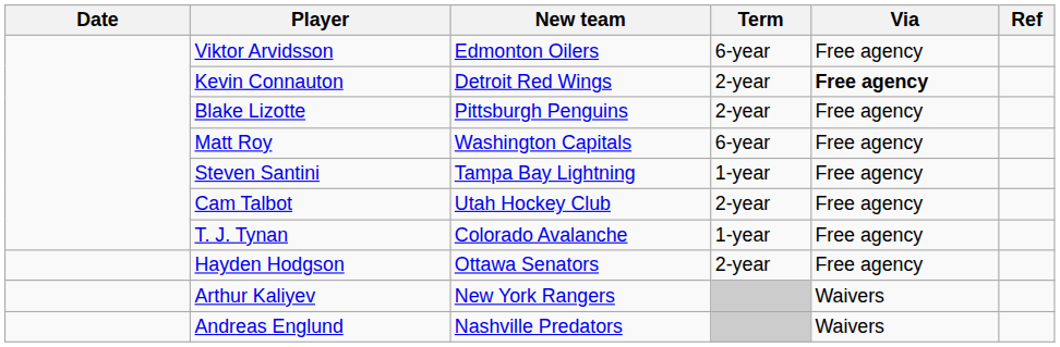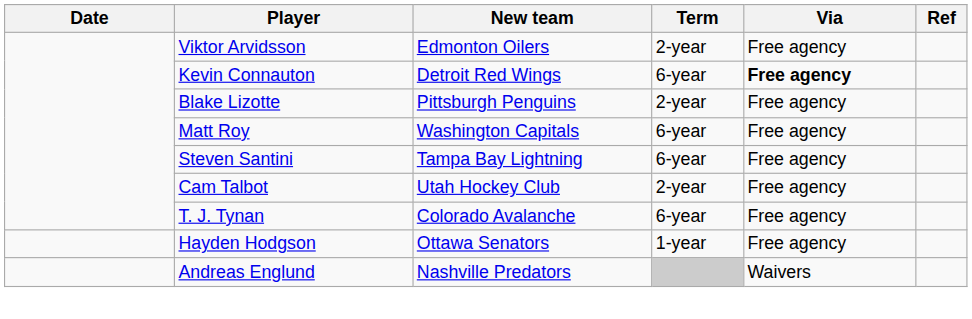 <table class="wikitable">
 <tr style="background:#ddd; text-align:center;">
 <th style="width: 10em;">Date</th>
 <th style="width: 14em;">Player</th>
 <th style="width: 14em;">New team</th>
 <th style="width: 5em;">Term</th>
 <th style="width: 10em;">Via</th>
 <th style="width: 2.5em;">Ref</th>
 </tr>
 <tr>
 <td rowspan=7></td>
 <td><a href='#'>Viktor Arvidsson</a></td>
 <td><a href='#'>Edmonton Oilers</a></td>
-<td>6-year</td>
+<td>2-year</td>
 <td>Free agency</td>
 <td></td>
 </tr>
 <tr>
 <td><a href='#'>Kevin Connauton</a></td>
 <td><a href='#'>Detroit Red Wings</a></td>
-<td>2-year</td>
+<td>6-year</td>
 <td><strong>Free agency</strong></td>
 <td></td>
 </tr>
 <tr>
 <td><a href='#'>Blake Lizotte</a></td>
 <td><a href='#'>Pittsburgh Penguins</a></td>
 <td>2-year</td>
 <td>Free agency</td>
 <td></td>
 </tr>
 <tr>
 <td><a href='#'>Matt Roy</a></td>
 <td><a href='#'>Washington Capitals</a></td>
 <td>6-year</td>
 <td>Free agency</td>
 <td></td>
 </tr>
 <tr>
 <td><a href='#'>Steven Santini</a></td>
 <td><a href='#'>Tampa Bay Lightning</a></td>
-<td>1-year</td>
+<td>6-year</td>
 <td>Free agency</td>
 <td></td>
 </tr>
 <tr>
 <td><a href='#'>Cam Talbot</a></td>
 <td><a href='#'>Utah Hockey Club</a></td>
 <td>2-year</td>
 <td>Free agency</td>
 <td></td>
 </tr>
 <tr>
 <td><a href='#'>T. J. Tynan</a></td>
 <td><a href='#'>Colorado Avalanche</a></td>
-<td>1-year</td>
+<td>6-year</td>
 <td>Free agency</td>
 <td></td>
 </tr>
 <tr>
 <td></td>
 <td><a href='#'>Hayden Hodgson</a></td>
 <td><a href='#'>Ottawa Senators</a></td>
-<td>2-year</td>
+<td>1-year</td>
 <td>Free agency</td>
-<td></td>
-</tr>
-<tr>
-<td></td>
-<td><a href='#'>Arthur Kaliyev</a></td>
-<td><a href='#'>New York Rangers</a></td>
-<td style="background:#ccc;"></td>
-<td>Waivers</td>
 <td></td>
 </tr>
 <tr>
 <td></td>
 <td><a href='#'>Andreas Englund</a></td>
 <td><a href='#'>Nashville Predators</a></td>
 <td style="background:#ccc;"></td>
 <td>Waivers</td>
 <td></td>
 </tr>
 </table>
